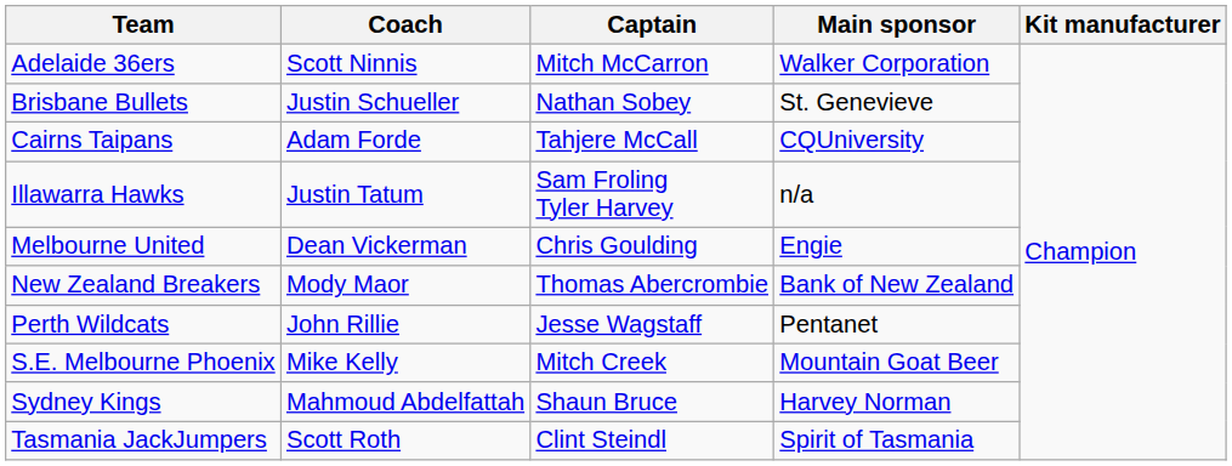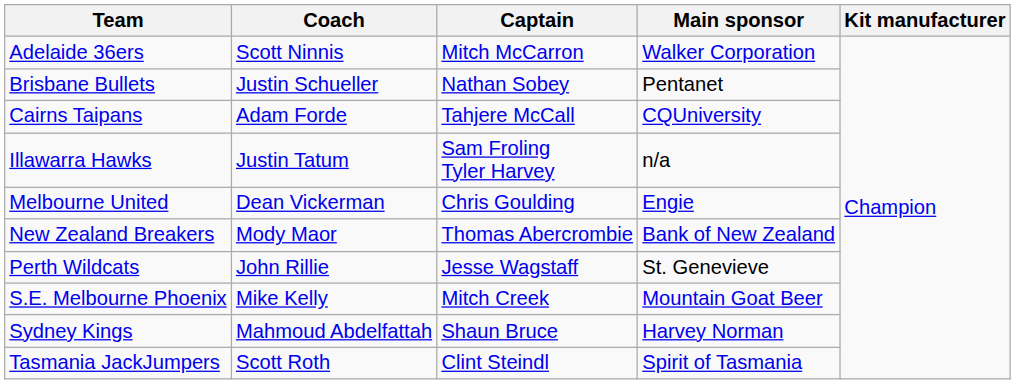 <table class="wikitable sortable">
 <tr>
 <th>Team</th>
 <th>Coach</th>
 <th>Captain</th>
 <th>Main sponsor</th>
 <th>Kit manufacturer</th>
 </tr>
 <tr>
 <td><a href='#'>Adelaide 36ers</a></td>
 <td> <a href='#'>Scott Ninnis</a></td>
 <td> <a href='#'>Mitch McCarron</a></td>
 <td><a href='#'>Walker Corporation</a></td>
 <td rowspan="10"><a href='#'>Champion</a></td>
 </tr>
 <tr>
 <td><a href='#'>Brisbane Bullets</a></td>
 <td> <a href='#'>Justin Schueller</a></td>
 <td> <a href='#'>Nathan Sobey</a></td>
-<td>St. Genevieve</td>
+<td>Pentanet</td>
 </tr>
 <tr>
 <td><a href='#'>Cairns Taipans</a></td>
 <td> <a href='#'>Adam Forde</a></td>
 <td> <a href='#'>Tahjere McCall</a></td>
 <td><a href='#'>CQUniversity</a></td>
 </tr>
 <tr>
 <td><a href='#'>Illawarra Hawks</a></td>
 <td> <a href='#'>Justin Tatum</a></td>
 <td> <a href='#'>Sam Froling</a><br> <a href='#'>Tyler Harvey</a></td>
 <td>n/a</td>
 </tr>
 <tr>
 <td><a href='#'>Melbourne United</a></td>
 <td> <a href='#'>Dean Vickerman</a></td>
 <td> <a href='#'>Chris Goulding</a></td>
 <td><a href='#'>Engie</a></td>
 </tr>
 <tr>
 <td><a href='#'>New Zealand Breakers</a></td>
 <td> <a href='#'>Mody Maor</a></td>
 <td> <a href='#'>Thomas Abercrombie</a></td>
 <td><a href='#'>Bank of New Zealand</a></td>
 </tr>
 <tr>
 <td><a href='#'>Perth Wildcats</a></td>
 <td> <a href='#'>John Rillie</a></td>
 <td> <a href='#'>Jesse Wagstaff</a></td>
-<td>Pentanet</td>
+<td>St. Genevieve</td>
 </tr>
 <tr>
 <td><a href='#'>S.E. Melbourne Phoenix</a></td>
 <td> <a href='#'>Mike Kelly</a></td>
 <td> <a href='#'>Mitch Creek</a></td>
 <td><a href='#'>Mountain Goat Beer</a></td>
 </tr>
 <tr>
 <td><a href='#'>Sydney Kings</a></td>
 <td> <a href='#'>Mahmoud Abdelfattah</a></td>
 <td> <a href='#'>Shaun Bruce</a></td>
 <td><a href='#'>Harvey Norman</a></td>
 </tr>
 <tr>
 <td><a href='#'>Tasmania JackJumpers</a></td>
 <td> <a href='#'>Scott Roth</a></td>
 <td> <a href='#'>Clint Steindl</a></td>
 <td><a href='#'>Spirit of Tasmania</a></td>
 </tr>
 </table>
